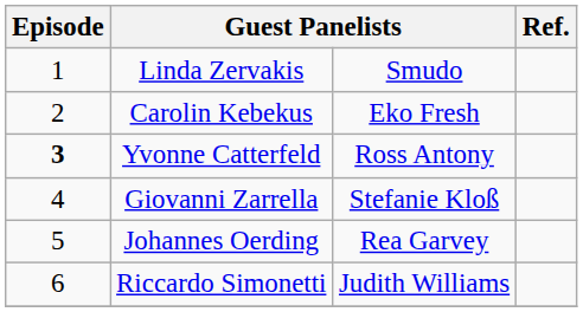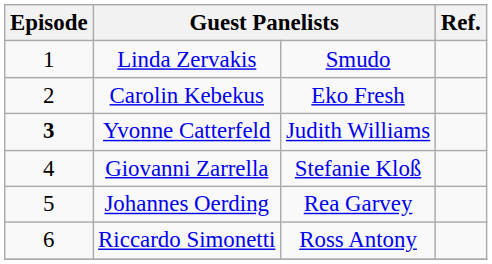 <table class="wikitable" style="text-align:center;">
 <tr>
 <th>Episode</th>
 <th colspan="2">Guest Panelists</th>
 <th>Ref.</th>
 </tr>
 <tr>
 <td>1</td>
 <td><a href='#'>Linda Zervakis</a></td>
 <td><a href='#'>Smudo</a></td>
 <td></td>
 </tr>
 <tr>
 <td>2</td>
 <td><a href='#'>Carolin Kebekus</a></td>
 <td><a href='#'>Eko Fresh</a></td>
 <td></td>
 </tr>
 <tr>
 <td><strong>3</strong></td>
 <td><a href='#'>Yvonne Catterfeld</a></td>
-<td><a href='#'>Ross Antony</a></td>
+<td><a href='#'>Judith Williams</a></td>
 <td></td>
 </tr>
 <tr>
 <td>4</td>
 <td><a href='#'>Giovanni Zarrella</a></td>
 <td><a href='#'>Stefanie Kloß</a></td>
 <td></td>
 </tr>
 <tr>
 <td>5</td>
 <td><a href='#'>Johannes Oerding</a></td>
 <td><a href='#'>Rea Garvey</a></td>
 <td></td>
 </tr>
 <tr>
 <td>6</td>
 <td><a href='#'>Riccardo Simonetti</a></td>
-<td><a href='#'>Judith Williams</a></td>
+<td><a href='#'>Ross Antony</a></td>
 <td></td>
 </tr>
 <tr>
 </tr>
 </table>
